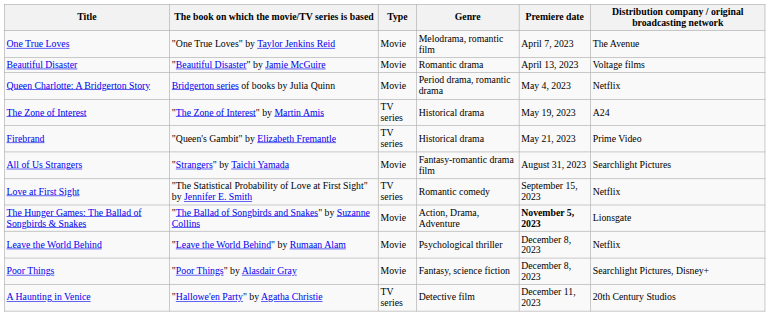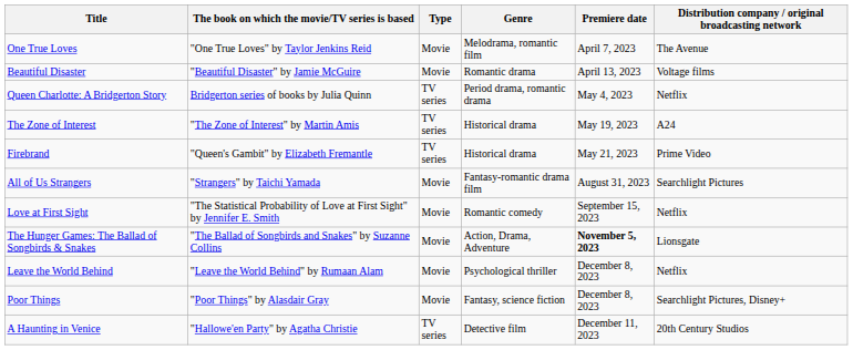 <table class="wikitable sortable">
 <tr>
 <th>Title</th>
 <th>The book on which the movie/TV series is based</th>
 <th>Type</th>
 <th>Genre</th>
 <th>Premiere date</th>
 <th>Distribution company / original broadcasting network</th>
 </tr>
 <tr>
 <td><a href='#'>One True Loves</a></td>
 <td>"One True Loves" by <a href='#'>Taylor Jenkins Reid</a></td>
 <td>Movie</td>
 <td>Melodrama, romantic film</td>
 <td>April 7, 2023</td>
 <td>The Avenue</td>
 </tr>
 <tr>
 <td><a href='#'>Beautiful Disaster</a></td>
 <td>"<a href='#'>Beautiful Disaster</a>" by <a href='#'>Jamie McGuire</a></td>
 <td>Movie</td>
 <td>Romantic drama</td>
 <td>April 13, 2023</td>
 <td>Voltage films</td>
 </tr>
 <tr>
 <td><a href='#'>Queen Charlotte: A Bridgerton Story</a></td>
 <td><a href='#'>Bridgerton series</a> of books by Julia Quinn</td>
-<td>Movie</td>
+<td>TV series</td>
 <td>Period drama, romantic drama</td>
 <td>May 4, 2023</td>
 <td>Netflix</td>
 </tr>
 <tr>
 <td><a href='#'>The Zone of Interest</a></td>
 <td>"<a href='#'>The Zone of Interest</a>" by <a href='#'>Martin Amis</a></td>
 <td>TV series</td>
 <td>Historical drama</td>
 <td>May 19, 2023</td>
 <td>A24</td>
 </tr>
 <tr>
 <td><a href='#'>Firebrand</a></td>
 <td>"Queen's Gambit" by <a href='#'>Elizabeth Fremantle</a></td>
 <td>TV series</td>
 <td>Historical drama</td>
 <td>May 21, 2023</td>
 <td>Prime Video</td>
 </tr>
 <tr>
 <td><a href='#'>All of Us Strangers</a></td>
 <td>"<a href='#'>Strangers</a>" by <a href='#'>Taichi Yamada</a></td>
 <td>Movie</td>
 <td>Fantasy-romantic drama film</td>
 <td>August 31, 2023</td>
 <td>Searchlight Pictures</td>
 </tr>
 <tr>
 <td><a href='#'>Love at First Sight</a></td>
 <td>"The Statistical Probability of Love at First Sight" by <a href='#'>Jennifer E. Smith</a></td>
-<td>TV series</td>
+<td>Movie</td>
 <td>Romantic comedy</td>
 <td>September 15, 2023</td>
 <td>Netflix</td>
 </tr>
 <tr>
 <td><a href='#'>The Hunger Games: The Ballad of Songbirds & Snakes</a></td>
 <td>"<a href='#'>The Ballad of Songbirds and Snakes</a>" by <a href='#'>Suzanne Collins</a></td>
 <td>Movie</td>
 <td>Action, Drama, Adventure</td>
 <td><strong>November 5, 2023</strong></td>
 <td>Lionsgate</td>
 </tr>
 <tr>
 <td><a href='#'>Leave the World Behind</a></td>
 <td>"<a href='#'>Leave the World Behind</a>" by <a href='#'>Rumaan Alam</a></td>
 <td>Movie</td>
 <td>Psychological thriller</td>
 <td>December 8, 2023</td>
 <td>Netflix</td>
 </tr>
 <tr>
 <td><a href='#'>Poor Things</a></td>
 <td>"<a href='#'>Poor Things</a>" by <a href='#'>Alasdair Gray</a></td>
 <td>Movie</td>
 <td>Fantasy, science fiction</td>
 <td>December 8, 2023</td>
 <td>Searchlight Pictures, Disney+</td>
 </tr>
 <tr>
 <td><a href='#'>A Haunting in Venice</a></td>
 <td>"<a href='#'>Hallowe'en Party</a>" by <a href='#'>Agatha Christie</a></td>
 <td>TV series</td>
 <td>Detective film</td>
 <td>December 11, 2023</td>
 <td>20th Century Studios</td>
 </tr>
 </table>
